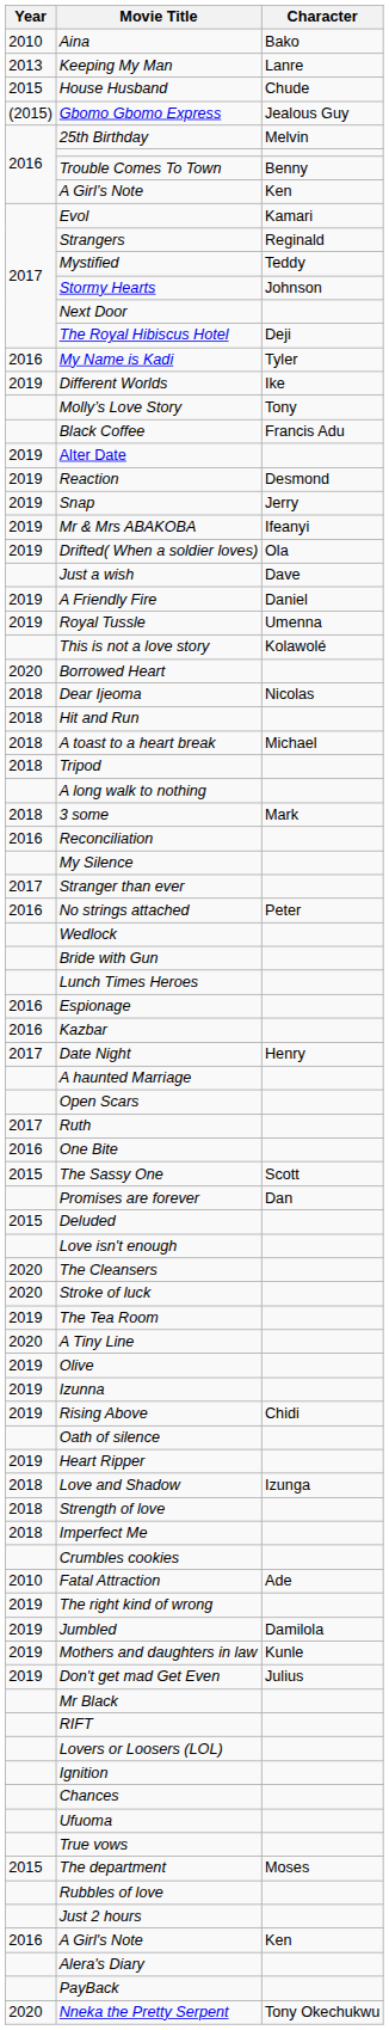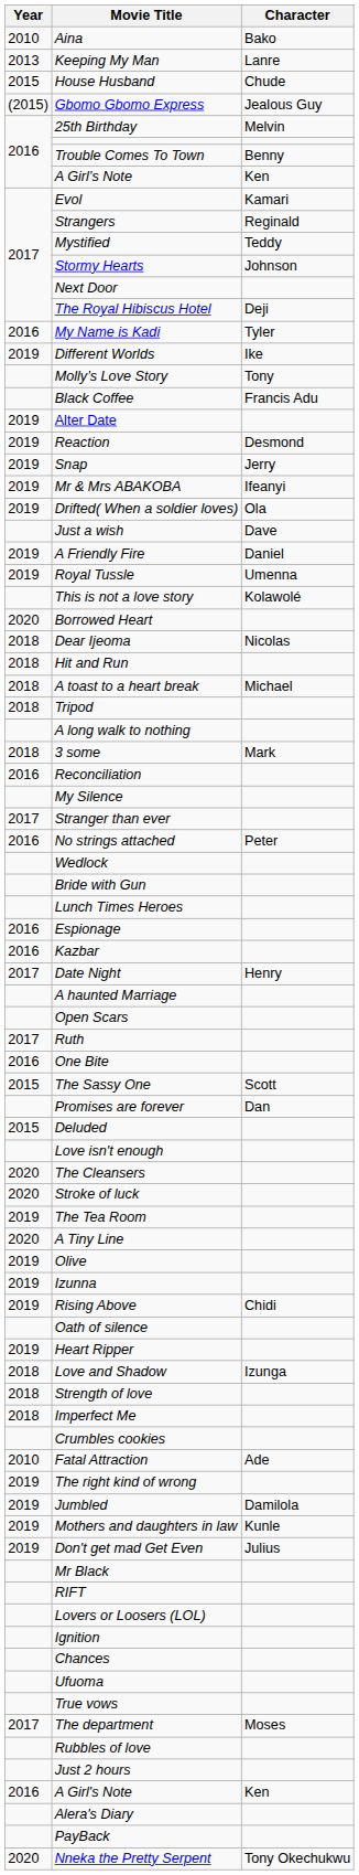 <table class="wikitable">
 <tr>
 <th>Year</th>
 <th>Movie Title</th>
 <th>Character</th>
 </tr>
 <tr>
 <td>2010</td>
 <td><em>Aina</em></td>
 <td>Bako</td>
 </tr>
 <tr>
 <td>2013</td>
 <td><em>Keeping My Man</em></td>
 <td>Lanre</td>
 </tr>
 <tr>
 <td>2015</td>
 <td><em>House Husband</em></td>
 <td>Chude</td>
 </tr>
 <tr>
 <td>(2015)</td>
 <td><em><a href='#'>Gbomo Gbomo Express</a></em></td>
 <td>Jealous Guy</td>
 </tr>
 <tr>
 <td rowspan="4">2016</td>
 <td><em>25th Birthday</em></td>
 <td>Melvin</td>
 </tr>
 <tr>
 <td></td>
 <td></td>
 </tr>
 <tr>
 <td><em>Trouble Comes To Town</em></td>
 <td>Benny</td>
 </tr>
 <tr>
 <td><em>A Girl’s Note</em></td>
 <td>Ken</td>
 </tr>
 <tr>
 <td rowspan="6">2017</td>
 <td><em>Evol</em></td>
 <td>Kamari</td>
 </tr>
 <tr>
 <td><em>Strangers</em></td>
 <td>Reginald</td>
 </tr>
 <tr>
 <td><em>Mystified</em></td>
 <td>Teddy</td>
 </tr>
 <tr>
 <td><em><a href='#'>Stormy Hearts</a></em></td>
 <td>Johnson</td>
 </tr>
 <tr>
 <td><em>Next Door</em></td>
 <td></td>
 </tr>
 <tr>
 <td><em><a href='#'>The Royal Hibiscus Hotel</a></em></td>
 <td>Deji</td>
 </tr>
 <tr>
 <td>2016</td>
 <td><em><a href='#'>My Name is Kadi</a></em></td>
 <td>Tyler</td>
 </tr>
 <tr>
 <td>2019</td>
 <td><em>Different Worlds</em></td>
 <td>Ike</td>
 </tr>
 <tr>
 <td></td>
 <td><em>Molly’s Love Story</em></td>
 <td>Tony</td>
 </tr>
 <tr>
 <td></td>
 <td><em>Black Coffee</em></td>
 <td>Francis Adu</td>
 </tr>
 <tr>
 <td>2019</td>
 <td><a href='#'>Alter Date</a></td>
 <td></td>
 </tr>
 <tr>
 <td>2019</td>
 <td><em>Reaction</em></td>
 <td>Desmond</td>
 </tr>
 <tr>
 <td>2019</td>
 <td><em>Snap</em></td>
 <td>Jerry</td>
 </tr>
 <tr>
 <td>2019</td>
 <td><em>Mr & Mrs ABAKOBA</em></td>
 <td>Ifeanyi</td>
 </tr>
 <tr>
 <td>2019</td>
 <td><em>Drifted( When a soldier loves)</em></td>
 <td>Ola</td>
 </tr>
 <tr>
 <td></td>
 <td><em>Just a wish</em></td>
 <td>Dave</td>
 </tr>
 <tr>
 <td>2019</td>
 <td><em>A Friendly Fire</em></td>
 <td>Daniel</td>
 </tr>
 <tr>
 <td>2019</td>
 <td><em>Royal Tussle</em></td>
 <td>Umenna</td>
 </tr>
 <tr>
 <td></td>
 <td><em>This is not a love story</em></td>
 <td>Kolawolé</td>
 </tr>
 <tr>
 <td>2020</td>
 <td><em>Borrowed Heart</em></td>
 <td></td>
 </tr>
 <tr>
 <td>2018</td>
 <td><em>Dear Ijeoma</em></td>
 <td>Nicolas</td>
 </tr>
 <tr>
 <td>2018</td>
 <td><em>Hit and Run</em></td>
 <td></td>
 </tr>
 <tr>
 <td>2018</td>
 <td><em>A toast to a heart break</em></td>
 <td>Michael</td>
 </tr>
 <tr>
 <td>2018</td>
 <td><em>Tripod</em></td>
 <td></td>
 </tr>
 <tr>
 <td></td>
 <td><em>A long walk to nothing</em></td>
 <td></td>
 </tr>
 <tr>
 <td>2018</td>
 <td><em>3 some</em></td>
 <td>Mark</td>
 </tr>
 <tr>
 <td>2016</td>
 <td><em>Reconciliation</em></td>
 <td></td>
 </tr>
 <tr>
 <td></td>
 <td><em>My Silence</em></td>
 <td></td>
 </tr>
 <tr>
 <td>2017</td>
 <td><em>Stranger than ever</em></td>
 <td></td>
 </tr>
 <tr>
 <td>2016</td>
 <td><em>No strings attached</em></td>
 <td>Peter</td>
 </tr>
 <tr>
 <td></td>
 <td><em>Wedlock</em></td>
 <td></td>
 </tr>
 <tr>
 <td></td>
 <td><em>Bride with Gun</em></td>
 <td></td>
 </tr>
 <tr>
 <td></td>
 <td><em>Lunch Times Heroes</em></td>
 <td></td>
 </tr>
 <tr>
 <td>2016</td>
 <td><em>Espionage</em></td>
 <td></td>
 </tr>
 <tr>
 <td>2016</td>
 <td><em>Kazbar</em></td>
 <td></td>
 </tr>
 <tr>
 <td>2017</td>
 <td><em>Date Night</em></td>
 <td>Henry</td>
 </tr>
 <tr>
 <td></td>
 <td><em>A haunted Marriage</em></td>
 <td></td>
 </tr>
 <tr>
 <td></td>
 <td><em>Open Scars</em></td>
 <td></td>
 </tr>
 <tr>
 <td>2017</td>
 <td><em>Ruth</em></td>
 <td></td>
 </tr>
 <tr>
 <td>2016</td>
 <td><em>One Bite</em></td>
 <td></td>
 </tr>
 <tr>
 <td>2015</td>
 <td><em>The Sassy One</em></td>
 <td>Scott</td>
 </tr>
 <tr>
 <td></td>
 <td><em>Promises are forever</em></td>
 <td>Dan</td>
 </tr>
 <tr>
 <td>2015</td>
 <td><em>Deluded</em></td>
 <td></td>
 </tr>
 <tr>
 <td></td>
 <td><em>Love isn't enough</em></td>
 <td></td>
 </tr>
 <tr>
 <td>2020</td>
 <td><em>The Cleansers</em></td>
 <td></td>
 </tr>
 <tr>
 <td>2020</td>
 <td><em>Stroke of luck</em></td>
 <td></td>
 </tr>
 <tr>
 <td>2019</td>
 <td><em>The Tea Room</em></td>
 <td></td>
 </tr>
 <tr>
 <td>2020</td>
 <td><em>A Tiny Line</em></td>
 <td></td>
 </tr>
 <tr>
 <td>2019</td>
 <td><em>Olive</em></td>
 <td></td>
 </tr>
 <tr>
 <td>2019</td>
 <td><em>Izunna</em></td>
 <td></td>
 </tr>
 <tr>
 <td>2019</td>
 <td><em>Rising Above</em></td>
 <td>Chidi</td>
 </tr>
 <tr>
 <td></td>
 <td><em>Oath of silence</em></td>
 <td></td>
 </tr>
 <tr>
 <td>2019</td>
 <td><em>Heart Ripper</em></td>
 <td></td>
 </tr>
 <tr>
 <td>2018</td>
 <td><em>Love and Shadow</em></td>
 <td>Izunga</td>
 </tr>
 <tr>
 <td>2018</td>
 <td><em>Strength of love</em></td>
 <td></td>
 </tr>
 <tr>
 <td>2018</td>
 <td><em>Imperfect Me</em></td>
 <td></td>
 </tr>
 <tr>
 <td></td>
 <td><em>Crumbles cookies</em></td>
 <td></td>
 </tr>
 <tr>
 <td>2010</td>
 <td><em>Fatal Attraction</em></td>
 <td>Ade</td>
 </tr>
 <tr>
 <td>2019</td>
 <td><em>The right kind of wrong</em></td>
 <td></td>
 </tr>
 <tr>
 <td>2019</td>
 <td><em>Jumbled</em></td>
 <td>Damilola</td>
 </tr>
 <tr>
 <td>2019</td>
 <td><em>Mothers and daughters in law</em></td>
 <td>Kunle</td>
 </tr>
 <tr>
 <td>2019</td>
 <td><em>Don't get mad Get Even</em></td>
 <td>Julius</td>
 </tr>
 <tr>
 <td></td>
 <td><em>Mr Black</em></td>
 <td></td>
 </tr>
 <tr>
 <td></td>
 <td><em>RIFT</em></td>
 <td></td>
 </tr>
 <tr>
 <td></td>
 <td><em>Lovers or Loosers (LOL)</em></td>
 <td></td>
 </tr>
 <tr>
 <td></td>
 <td><em>Ignition</em></td>
 <td></td>
 </tr>
 <tr>
 <td></td>
 <td><em>Chances</em></td>
 <td></td>
 </tr>
 <tr>
 <td></td>
 <td><em>Ufuoma</em></td>
 <td></td>
 </tr>
 <tr>
 <td></td>
 <td><em>True vows</em></td>
 <td></td>
 </tr>
 <tr>
-<td>2015</td>
+<td>2017</td>
 <td><em>The department</em></td>
 <td>Moses</td>
 </tr>
 <tr>
 <td></td>
 <td><em>Rubbles of love</em></td>
 <td></td>
 </tr>
 <tr>
 <td></td>
 <td><em>Just 2 hours</em></td>
 <td></td>
 </tr>
 <tr>
 <td>2016</td>
 <td><em>A Girl's Note</em></td>
 <td>Ken</td>
 </tr>
 <tr>
 <td></td>
 <td><em>Alera's Diary</em></td>
 <td></td>
 </tr>
 <tr>
 <td></td>
 <td><em>PayBack</em></td>
 <td></td>
 </tr>
 <tr>
 <td>2020</td>
 <td><a href='#'><em>Nneka the Pretty Serpent</em></a></td>
 <td>Tony Okechukwu</td>
 </tr>
 </table>
